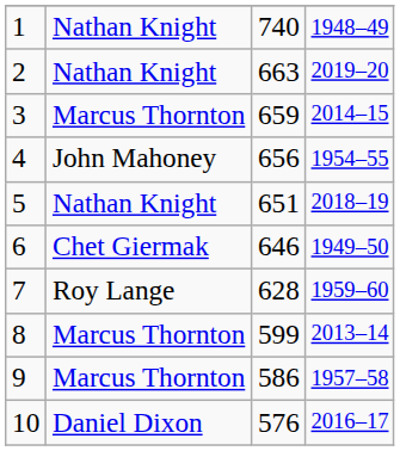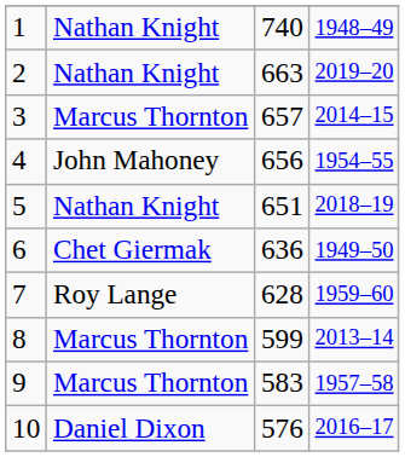 <table class="wikitable">
 <tr>
 </tr>
 <tr>
 <td>1</td>
 <td><a href='#'>Nathan Knight</a></td>
 <td>740</td>
 <td style="font-size:80%;"><a href='#'>1948–49</a></td>
 </tr>
 <tr>
 <td>2</td>
 <td><a href='#'>Nathan Knight</a></td>
 <td>663</td>
 <td style="font-size:80%;"><a href='#'>2019–20</a></td>
 </tr>
 <tr>
 <td>3</td>
 <td><a href='#'>Marcus Thornton</a></td>
-<td>659</td>
+<td>657</td>
 <td style="font-size:80%;"><a href='#'>2014–15</a></td>
 </tr>
 <tr>
 <td>4</td>
 <td>John Mahoney</td>
 <td>656</td>
 <td style="font-size:80%;"><a href='#'>1954–55</a></td>
 </tr>
 <tr>
 <td>5</td>
 <td><a href='#'>Nathan Knight</a></td>
 <td>651</td>
 <td style="font-size:80%;"><a href='#'>2018–19</a></td>
 </tr>
 <tr>
 <td>6</td>
 <td><a href='#'>Chet Giermak</a></td>
-<td>646</td>
+<td>636</td>
 <td style="font-size:80%;"><a href='#'>1949–50</a></td>
 </tr>
 <tr>
 <td>7</td>
 <td>Roy Lange</td>
 <td>628</td>
 <td style="font-size:80%;"><a href='#'>1959–60</a></td>
 </tr>
 <tr>
 <td>8</td>
 <td><a href='#'>Marcus Thornton</a></td>
 <td>599</td>
 <td style="font-size:80%;"><a href='#'>2013–14</a></td>
 </tr>
 <tr>
 <td>9</td>
 <td><a href='#'>Marcus Thornton</a></td>
-<td>586</td>
+<td>583</td>
 <td style="font-size:80%;"><a href='#'>1957–58</a></td>
 </tr>
 <tr>
 <td>10</td>
 <td><a href='#'>Daniel Dixon</a></td>
 <td>576</td>
 <td style="font-size:80%;"><a href='#'>2016–17</a></td>
 </tr>
 </table>
